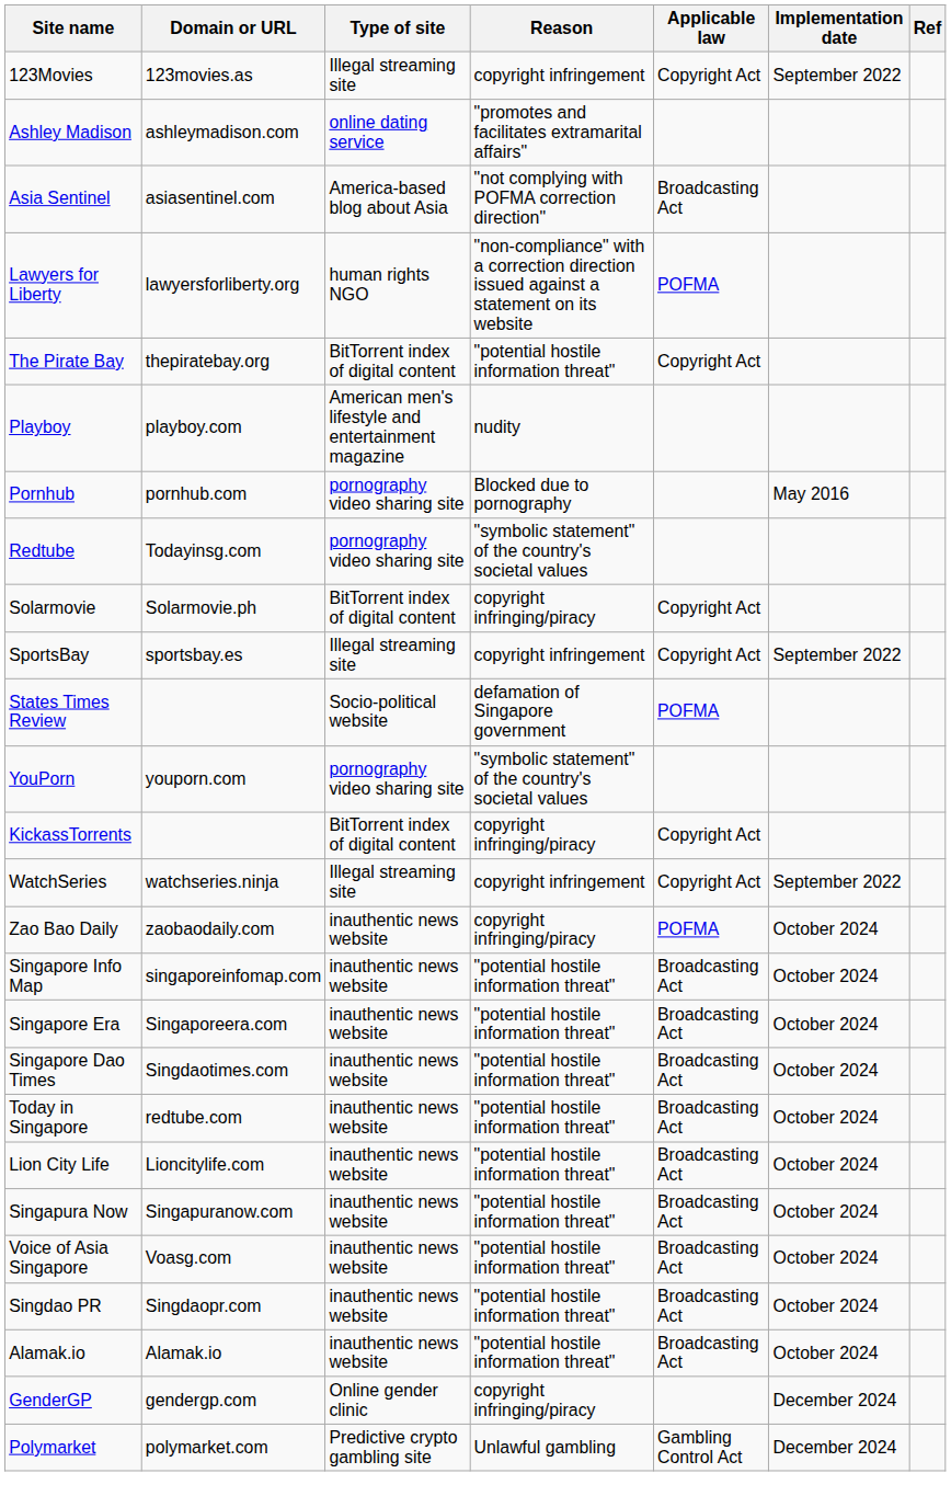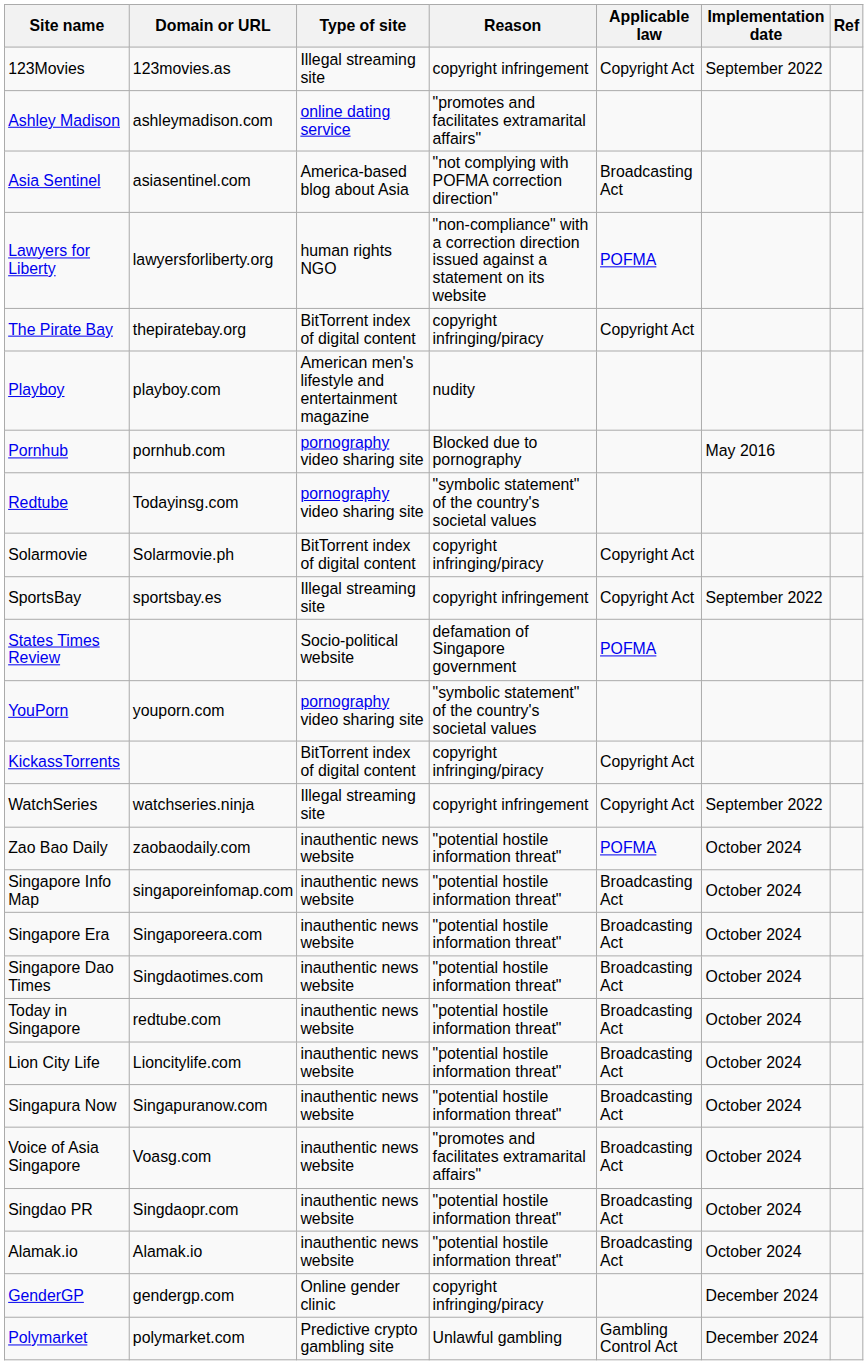 <table class="wikitable sortable">
 <tr>
 <th>Site name</th>
 <th>Domain or URL</th>
 <th>Type of site</th>
 <th>Reason</th>
 <th>Applicable law</th>
 <th>Implementation date</th>
 <th>Ref</th>
 </tr>
 <tr>
 <td>123Movies</td>
 <td>123movies.as</td>
 <td>Illegal streaming site</td>
 <td>copyright infringement</td>
 <td>Copyright Act</td>
 <td>September 2022</td>
 <td></td>
 </tr>
 <tr>
 <td><a href='#'>Ashley Madison</a></td>
 <td>ashleymadison.com</td>
 <td><a href='#'>online dating service</a></td>
 <td>"promotes and facilitates extramarital affairs"</td>
 <td></td>
 <td></td>
 <td></td>
 </tr>
 <tr>
 <td><a href='#'>Asia Sentinel</a></td>
 <td>asiasentinel.com</td>
 <td>America-based blog about Asia</td>
 <td>"not complying with POFMA correction direction"</td>
 <td>Broadcasting Act</td>
 <td></td>
 <td></td>
 </tr>
 <tr>
 <td><a href='#'>Lawyers for Liberty</a></td>
 <td>lawyersforliberty.org</td>
 <td>human rights NGO</td>
 <td>"non-compliance" with a correction direction issued against a statement on its website</td>
 <td><a href='#'>POFMA</a></td>
 <td></td>
 <td></td>
 </tr>
 <tr>
 <td><a href='#'>The Pirate Bay</a></td>
 <td>thepiratebay.org</td>
 <td>BitTorrent index of digital content</td>
-<td>"potential hostile information threat"</td>
+<td>copyright infringing/piracy</td>
 <td>Copyright Act</td>
 <td></td>
 <td></td>
 </tr>
 <tr>
 <td><a href='#'>Playboy</a></td>
 <td>playboy.com</td>
 <td>American men's lifestyle and entertainment magazine</td>
 <td>nudity</td>
 <td></td>
 <td></td>
 <td></td>
 </tr>
 <tr>
 <td><a href='#'>Pornhub</a></td>
 <td>pornhub.com</td>
 <td><a href='#'>pornography</a> video sharing site</td>
 <td>Blocked due to pornography</td>
 <td></td>
 <td>May 2016</td>
 <td></td>
 </tr>
 <tr>
 <td><a href='#'>Redtube</a></td>
 <td>Todayinsg.com</td>
 <td><a href='#'>pornography</a> video sharing site</td>
 <td>"symbolic statement" of the country's societal values</td>
 <td></td>
 <td></td>
 <td></td>
 </tr>
 <tr>
 <td>Solarmovie</td>
 <td>Solarmovie.ph</td>
 <td>BitTorrent index of digital content</td>
 <td>copyright infringing/piracy</td>
 <td>Copyright Act</td>
 <td></td>
 <td></td>
 </tr>
 <tr>
 <td>SportsBay</td>
 <td>sportsbay.es</td>
 <td>Illegal streaming site</td>
 <td>copyright infringement</td>
 <td>Copyright Act</td>
 <td>September 2022</td>
 <td></td>
 </tr>
 <tr>
 <td><a href='#'>States Times Review</a></td>
 <td></td>
 <td>Socio-political website</td>
 <td>defamation of Singapore government</td>
 <td><a href='#'>POFMA</a></td>
 <td></td>
 <td></td>
 </tr>
 <tr>
 <td><a href='#'>YouPorn</a></td>
 <td>youporn.com</td>
 <td><a href='#'>pornography</a> video sharing site</td>
 <td>"symbolic statement" of the country's societal values</td>
 <td></td>
 <td></td>
 <td></td>
 </tr>
 <tr>
 <td><a href='#'>KickassTorrents</a></td>
 <td></td>
 <td>BitTorrent index of digital content</td>
 <td>copyright infringing/piracy</td>
 <td>Copyright Act</td>
 <td></td>
 <td></td>
 </tr>
 <tr>
 <td>WatchSeries</td>
 <td>watchseries.ninja</td>
 <td>Illegal streaming site</td>
 <td>copyright infringement</td>
 <td>Copyright Act</td>
 <td>September 2022</td>
 <td></td>
 </tr>
 <tr>
 <td>Zao Bao Daily</td>
 <td>zaobaodaily.com</td>
 <td>inauthentic news website</td>
-<td>copyright infringing/piracy</td>
+<td>"potential hostile information threat"</td>
 <td><a href='#'>POFMA</a></td>
 <td>October 2024</td>
 <td></td>
 </tr>
 <tr>
 <td>Singapore Info Map</td>
 <td>singaporeinfomap.com</td>
 <td>inauthentic news website</td>
 <td>"potential hostile information threat"</td>
 <td>Broadcasting Act</td>
 <td>October 2024</td>
 <td></td>
 </tr>
 <tr>
 <td>Singapore Era</td>
 <td>Singaporeera.com</td>
 <td>inauthentic news website</td>
 <td>"potential hostile information threat"</td>
 <td>Broadcasting Act</td>
 <td>October 2024</td>
 <td></td>
 </tr>
 <tr>
 <td>Singapore Dao Times</td>
 <td>Singdaotimes.com</td>
 <td>inauthentic news website</td>
 <td>"potential hostile information threat"</td>
 <td>Broadcasting Act</td>
 <td>October 2024</td>
 <td></td>
 </tr>
 <tr>
 <td>Today in Singapore</td>
 <td>redtube.com</td>
 <td>inauthentic news website</td>
 <td>"potential hostile information threat"</td>
 <td>Broadcasting Act</td>
 <td>October 2024</td>
 <td></td>
 </tr>
 <tr>
 <td>Lion City Life</td>
 <td>Lioncitylife.com</td>
 <td>inauthentic news website</td>
 <td>"potential hostile information threat"</td>
 <td>Broadcasting Act</td>
 <td>October 2024</td>
 <td></td>
 </tr>
 <tr>
 <td>Singapura Now</td>
 <td>Singapuranow.com</td>
 <td>inauthentic news website</td>
 <td>"potential hostile information threat"</td>
 <td>Broadcasting Act</td>
 <td>October 2024</td>
 <td></td>
 </tr>
 <tr>
 <td>Voice of Asia Singapore</td>
 <td>Voasg.com</td>
 <td>inauthentic news website</td>
-<td>"potential hostile information threat"</td>
+<td>"promotes and facilitates extramarital affairs"</td>
 <td>Broadcasting Act</td>
 <td>October 2024</td>
 <td></td>
 </tr>
 <tr>
 <td>Singdao PR</td>
 <td>Singdaopr.com</td>
 <td>inauthentic news website</td>
 <td>"potential hostile information threat"</td>
 <td>Broadcasting Act</td>
 <td>October 2024</td>
 <td></td>
 </tr>
 <tr>
 <td>Alamak.io</td>
 <td>Alamak.io</td>
 <td>inauthentic news website</td>
 <td>"potential hostile information threat"</td>
 <td>Broadcasting Act</td>
 <td>October 2024</td>
 <td></td>
 </tr>
 <tr>
 <td><a href='#'>GenderGP</a></td>
 <td>gendergp.com</td>
 <td>Online gender clinic</td>
 <td>copyright infringing/piracy</td>
 <td></td>
 <td>December 2024</td>
 <td></td>
 </tr>
 <tr>
 <td><a href='#'>Polymarket</a></td>
 <td>polymarket.com</td>
 <td>Predictive crypto gambling site</td>
 <td>Unlawful gambling</td>
 <td>Gambling Control Act</td>
 <td>December 2024</td>
 <td></td>
 </tr>
 </table>
